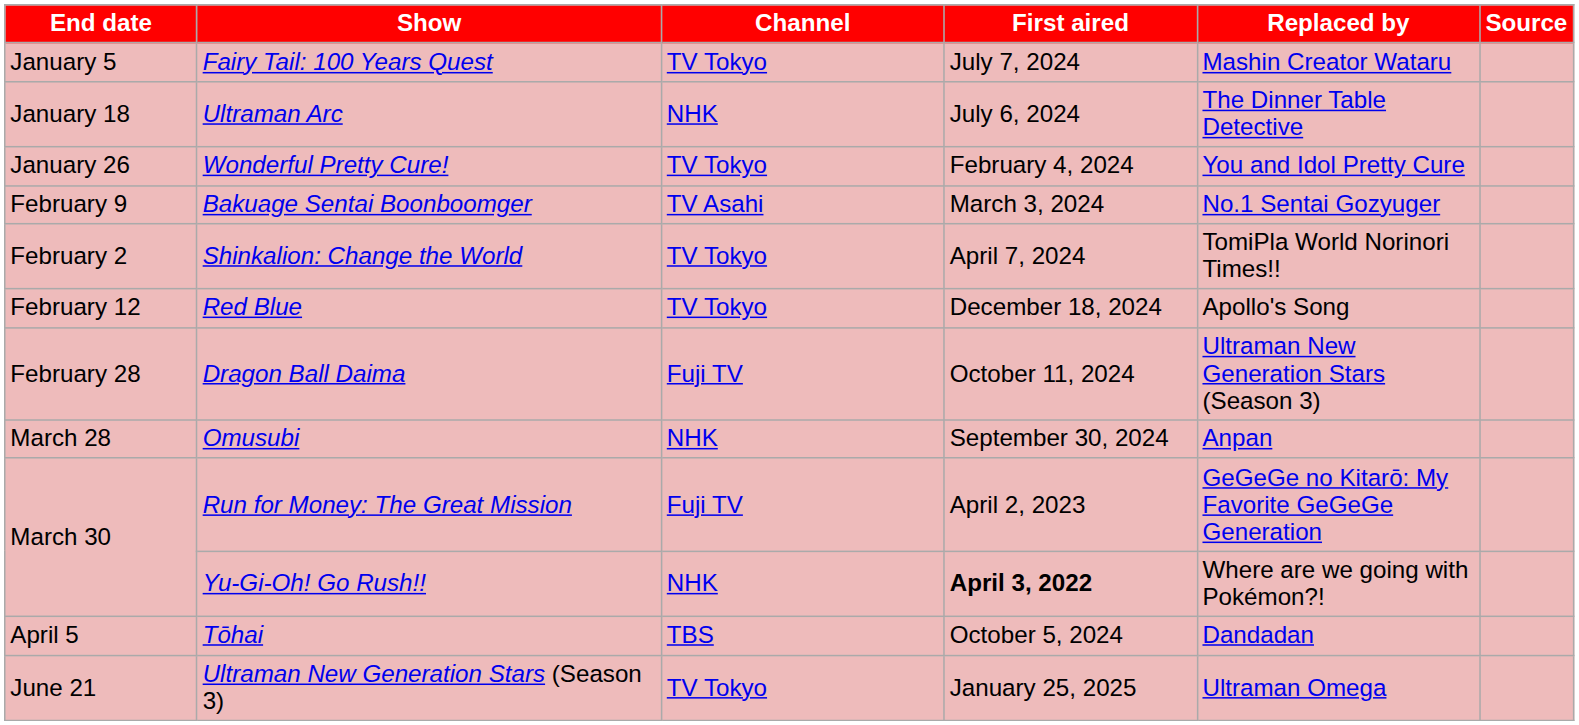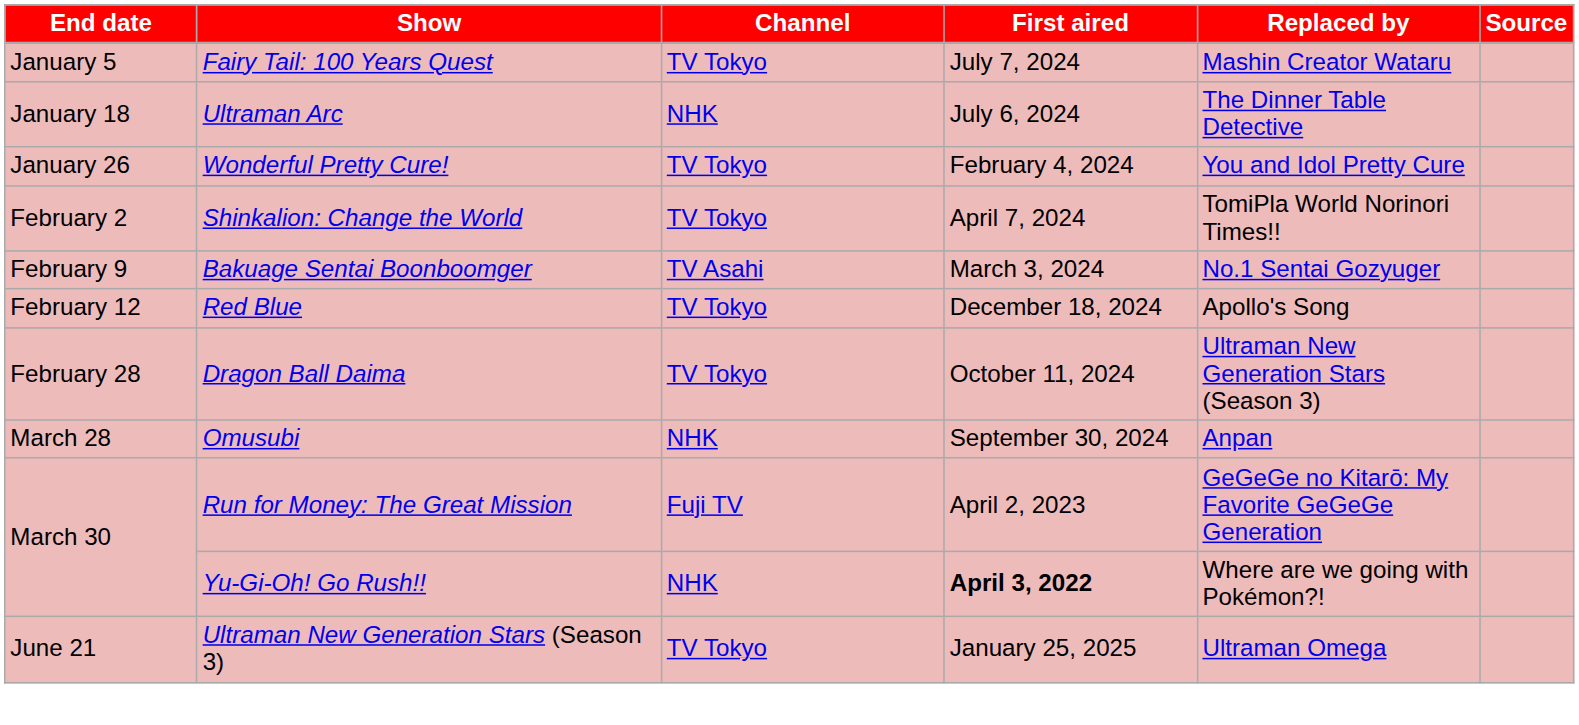 <table class="wikitable" style="background:#EBB">
 <tr>
 <th style="background:red; color:white; width:120px;">End date</th>
 <th style="background:red; color:white; width:300px;">Show</th>
 <th style="background:red; color:white; width:180px;">Channel</th>
 <th style="background:red; color:white; width:160px;">First aired</th>
 <th style="background:red; color:white; width:180px;">Replaced by</th>
 <th style="background:red; color:white; width:50px;">Source</th>
 </tr>
 <tr>
 <td>January 5</td>
 <td><em><a href='#'>Fairy Tail: 100 Years Quest</a></em></td>
 <td><a href='#'>TV Tokyo</a></td>
 <td>July 7, 2024</td>
 <td><a href='#'>Mashin Creator Wataru</a></td>
 <td></td>
 </tr>
 <tr>
 <td>January 18</td>
 <td><em><a href='#'>Ultraman Arc</a></em></td>
 <td><a href='#'>NHK</a></td>
 <td>July 6, 2024</td>
 <td><a href='#'>The Dinner Table Detective</a></td>
 <td></td>
 </tr>
 <tr>
 <td>January 26</td>
 <td><em><a href='#'>Wonderful Pretty Cure!</a></em></td>
 <td><a href='#'>TV Tokyo</a></td>
 <td>February 4, 2024</td>
 <td><a href='#'>You and Idol Pretty Cure</a></td>
 <td></td>
 </tr>
 <tr>
+<td>February 2</td>
+<td><em><a href='#'>Shinkalion: Change the World</a></em></td>
+<td><a href='#'>TV Tokyo</a></td>
+<td>April 7, 2024</td>
+<td>TomiPla World Norinori Times!!</td>
+<td></td>
+</tr>
+<tr>
 <td>February 9</td>
 <td><em><a href='#'>Bakuage Sentai Boonboomger</a></em></td>
 <td><a href='#'>TV Asahi</a></td>
 <td>March 3, 2024</td>
 <td><a href='#'>No.1 Sentai Gozyuger</a></td>
-<td></td>
-</tr>
-<tr>
-<td>February 2</td>
-<td><em><a href='#'>Shinkalion: Change the World</a></em></td>
-<td><a href='#'>TV Tokyo</a></td>
-<td>April 7, 2024</td>
-<td>TomiPla World Norinori Times!!</td>
 <td></td>
 </tr>
 <tr>
 <td>February 12</td>
 <td><em><a href='#'>Red Blue</a></em></td>
 <td><a href='#'>TV Tokyo</a></td>
 <td>December 18, 2024</td>
 <td>Apollo's Song</td>
 <td></td>
 </tr>
 <tr>
 <td>February 28</td>
 <td><em><a href='#'>Dragon Ball Daima</a></em></td>
-<td><a href='#'>Fuji TV</a></td>
+<td><a href='#'>TV Tokyo</a></td>
 <td>October 11, 2024</td>
 <td><a href='#'>Ultraman New Generation Stars</a> (Season 3)</td>
 <td></td>
 </tr>
 <tr>
 <td>March 28</td>
 <td><em><a href='#'>Omusubi</a></em></td>
 <td><a href='#'>NHK</a></td>
 <td>September 30, 2024</td>
 <td><a href='#'>Anpan</a></td>
 <td></td>
 </tr>
 <tr>
 <td rowspan="2">March 30</td>
 <td><em><a href='#'>Run for Money: The Great Mission</a></em></td>
 <td><a href='#'>Fuji TV</a></td>
 <td>April 2, 2023</td>
 <td><a href='#'>GeGeGe no Kitarō: My Favorite GeGeGe Generation</a></td>
 <td></td>
 </tr>
 <tr>
 <td><em><a href='#'>Yu-Gi-Oh! Go Rush!!</a></em></td>
 <td><a href='#'>NHK</a></td>
 <td><strong>April 3, 2022</strong></td>
 <td>Where are we going with Pokémon?!</td>
 <td></td>
 </tr>
 <tr>
-<td>April 5</td>
-<td><em><a href='#'>Tōhai</a></em></td>
-<td><a href='#'>TBS</a></td>
-<td>October 5, 2024</td>
-<td><a href='#'>Dandadan</a></td>
-<td></td>
-</tr>
-<tr>
 <td>June 21</td>
 <td><em><a href='#'>Ultraman New Generation Stars</a></em> (Season 3)</td>
 <td><a href='#'>TV Tokyo</a></td>
 <td>January 25, 2025</td>
 <td><a href='#'>Ultraman Omega</a></td>
 <td></td>
 </tr>
 </table>
